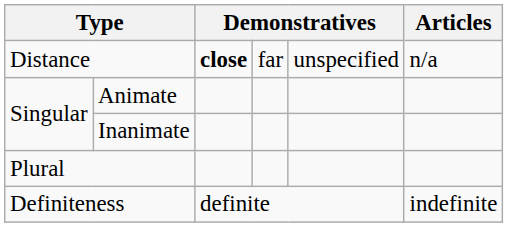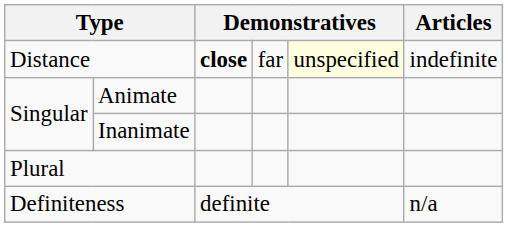 <table class="wikitable">
 <tr>
 <th colspan="2">Type</th>
 <th colspan="3">Demonstratives</th>
 <th>Articles</th>
 </tr>
 <tr>
 <td colspan="2">Distance</td>
 <td><strong>close</strong></td>
 <td>far</td>
-<td>unspecified</td>
-<td>n/a</td>
+<td style="background: lightyellow;">unspecified</td>
+<td>indefinite</td>
 </tr>
 <tr>
 <td rowspan="2">Singular</td>
 <td>Animate</td>
 <td></td>
 <td></td>
 <td></td>
 <td></td>
 </tr>
 <tr>
 <td>Inanimate</td>
 <td></td>
 <td></td>
 <td></td>
 <td></td>
 </tr>
 <tr>
 <td colspan="2">Plural</td>
 <td></td>
 <td></td>
 <td></td>
 <td></td>
 </tr>
 <tr>
 <td colspan="2">Definiteness</td>
 <td colspan="3">definite</td>
-<td>indefinite</td>
+<td>n/a</td>
 </tr>
 </table>
